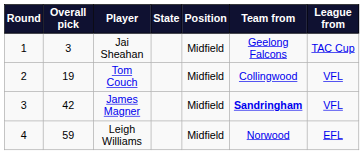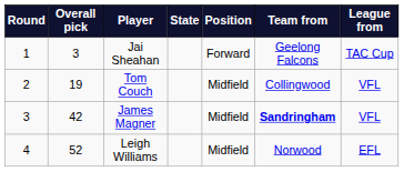 <table class="wikitable" style="text-align:center; font-size:100%; width:60%;">
 <tr style="color:#FFFFFF;">
 <th style="background:#0F1131; border: solid black 1px;">Round</th>
 <th style="background:#0F1131; border: solid black 1px;">Overall pick</th>
 <th style="background:#0F1131; border: solid black 1px;">Player</th>
 <th style="background:#0F1131; border: solid black 1px;">State</th>
 <th style="background:#0F1131; border: solid black 1px;">Position</th>
 <th style="background:#0F1131; border: solid black 1px;">Team from</th>
 <th style="background:#0F1131; border: solid black 1px;">League from</th>
 </tr>
 <tr>
 <td>1</td>
 <td>3</td>
 <td>Jai Sheahan</td>
 <td></td>
-<td>Midfield</td>
+<td>Forward</td>
 <td><a href='#'>Geelong Falcons</a></td>
 <td><a href='#'>TAC Cup</a></td>
 </tr>
 <tr>
 <td>2</td>
 <td>19</td>
 <td><a href='#'>Tom Couch</a></td>
 <td></td>
 <td>Midfield</td>
 <td><a href='#'>Collingwood</a></td>
 <td><a href='#'>VFL</a></td>
 </tr>
 <tr>
 <td>3</td>
 <td>42</td>
 <td><a href='#'>James Magner</a></td>
 <td></td>
 <td>Midfield</td>
 <td><strong><a href='#'>Sandringham</a></strong></td>
 <td><a href='#'>VFL</a></td>
 </tr>
 <tr>
 <td>4</td>
-<td>59</td>
+<td>52</td>
 <td>Leigh Williams</td>
 <td></td>
 <td>Midfield</td>
 <td><a href='#'>Norwood</a></td>
 <td><a href='#'>EFL</a></td>
 </tr>
 </table>
